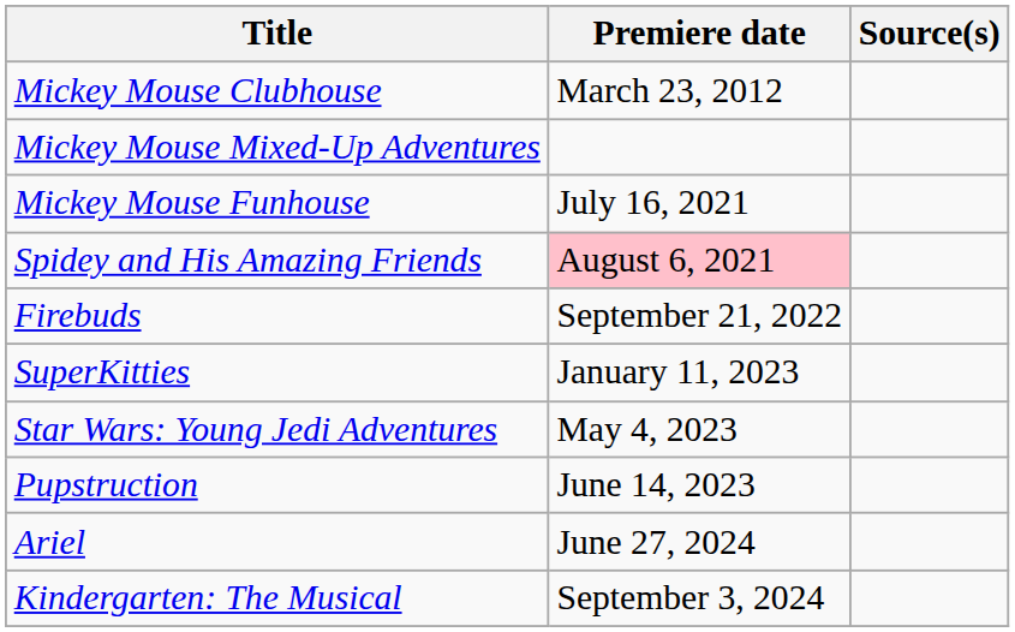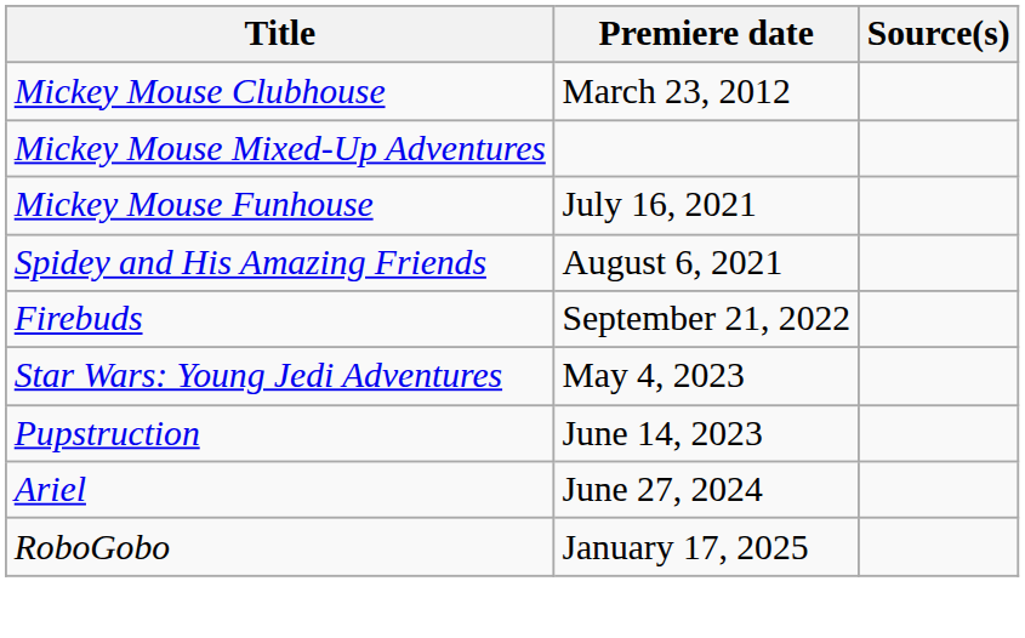 <table class="wikitable sortable">
 <tr>
 <th>Title</th>
 <th>Premiere date</th>
 <th>Source(s)</th>
 </tr>
 <tr>
 <td><em><a href='#'>Mickey Mouse Clubhouse</a></em></td>
 <td>March 23, 2012</td>
 <td></td>
 </tr>
 <tr>
 <td><em><a href='#'>Mickey Mouse Mixed-Up Adventures</a></em></td>
 <td></td>
 <td></td>
 </tr>
 <tr>
 <td><em><a href='#'>Mickey Mouse Funhouse</a></em></td>
 <td>July 16, 2021</td>
 <td></td>
 </tr>
 <tr>
 <td><em><a href='#'>Spidey and His Amazing Friends</a></em></td>
-<td style="background: pink;">August 6, 2021</td>
+<td>August 6, 2021</td>
 <td></td>
 </tr>
 <tr>
 <td><em><a href='#'>Firebuds</a></em></td>
 <td>September 21, 2022</td>
-<td></td>
-</tr>
-<tr>
-<td><em><a href='#'>SuperKitties</a></em></td>
-<td>January 11, 2023</td>
 <td></td>
 </tr>
 <tr>
 <td><em><a href='#'>Star Wars: Young Jedi Adventures</a></em></td>
 <td>May 4, 2023</td>
 <td></td>
 </tr>
 <tr>
 <td><em><a href='#'>Pupstruction</a></em></td>
 <td>June 14, 2023</td>
 <td></td>
 </tr>
 <tr>
 <td><em><a href='#'>Ariel</a></em></td>
 <td>June 27, 2024</td>
 <td></td>
 </tr>
 <tr>
-<td><em><a href='#'>Kindergarten: The Musical</a></em></td>
-<td>September 3, 2024</td>
+<td><em>RoboGobo</em></td>
+<td>January 17, 2025</td>
 <td></td>
 </tr>
 </table>
